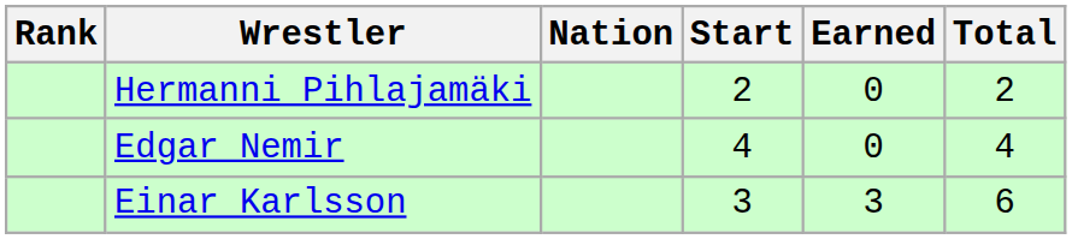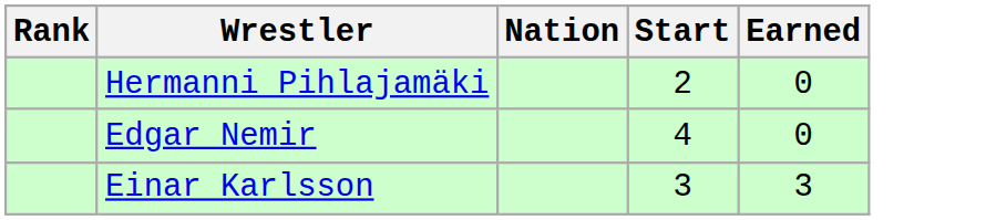 <table class="wikitable sortable" style="text-align:center;">
 <tr>
 <th>Rank</th>
 <th>Wrestler</th>
 <th>Nation</th>
 <th>Start</th>
 <th>Earned</th>
-<th>Total</th>
 </tr>
 <tr style="background:#cfc;">
 <td></td>
 <td align=left><a href='#'>Hermanni Pihlajamäki</a></td>
 <td align=left></td>
 <td>2</td>
 <td>0</td>
-<td>2</td>
 </tr>
 <tr style="background:#cfc;">
 <td></td>
 <td align=left><a href='#'>Edgar Nemir</a></td>
 <td align=left></td>
 <td>4</td>
 <td>0</td>
-<td>4</td>
 </tr>
 <tr style="background:#cfc;">
 <td></td>
 <td align=left><a href='#'>Einar Karlsson</a></td>
 <td align=left></td>
 <td>3</td>
 <td>3</td>
-<td>6</td>
 </tr>
 </table>
